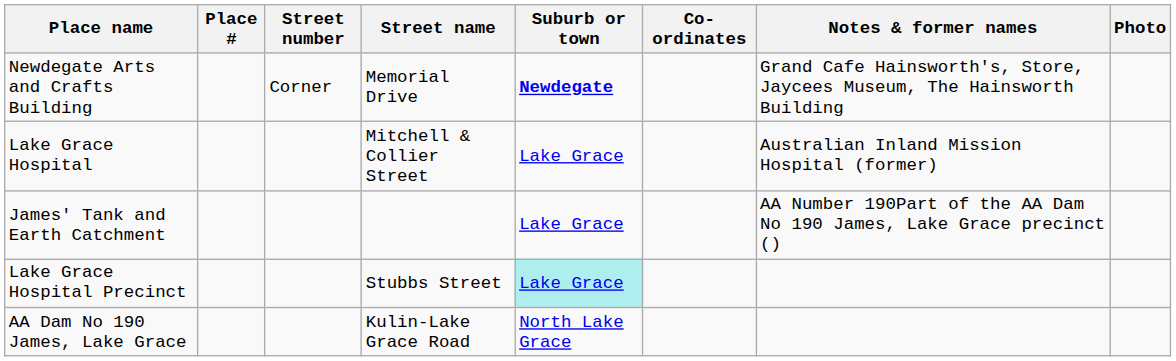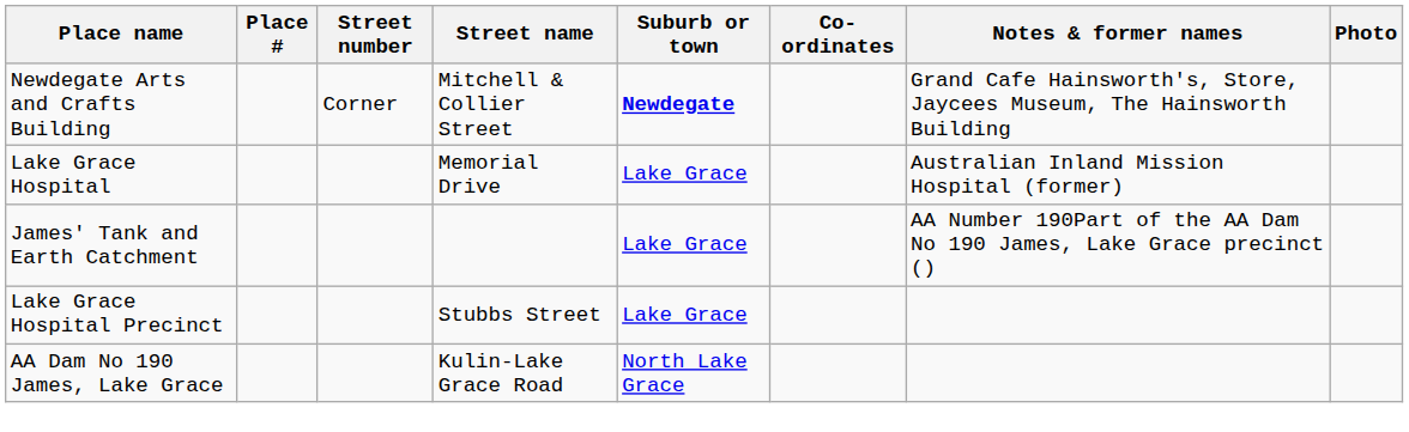 <table class="wikitable sortable">
 <tr>
 <th>Place name</th>
 <th>Place #</th>
 <th>Street number</th>
 <th>Street name</th>
 <th>Suburb or town</th>
 <th>Co-ordinates</th>
 <th class="unsortable">Notes & former names</th>
 <th class="unsortable">Photo</th>
 </tr>
 <tr>
 <td>Newdegate Arts and Crafts Building</td>
 <td></td>
 <td>Corner</td>
-<td>Memorial Drive</td>
+<td>Mitchell & Collier Street</td>
 <td><strong><a href='#'>Newdegate</a></strong></td>
 <td></td>
 <td>Grand Cafe Hainsworth's, Store, Jaycees Museum, The Hainsworth Building</td>
 <td></td>
 </tr>
 <tr>
 <td>Lake Grace Hospital</td>
 <td></td>
 <td></td>
-<td>Mitchell & Collier Street</td>
+<td>Memorial Drive</td>
 <td><a href='#'>Lake Grace</a></td>
 <td></td>
 <td>Australian Inland Mission Hospital (former)</td>
 <td></td>
 </tr>
 <tr>
 <td>James' Tank and Earth Catchment</td>
 <td></td>
 <td></td>
 <td></td>
 <td><a href='#'>Lake Grace</a></td>
 <td></td>
 <td>AA Number 190Part of the AA Dam No 190 James, Lake Grace precinct ()</td>
 <td></td>
 </tr>
 <tr>
 <td>Lake Grace Hospital Precinct</td>
 <td></td>
 <td></td>
 <td>Stubbs Street</td>
-<td style="background: paleturquoise;"><a href='#'>Lake Grace</a></td>
+<td><a href='#'>Lake Grace</a></td>
 <td></td>
 <td></td>
 <td></td>
 </tr>
 <tr>
 <td>AA Dam No 190 James, Lake Grace</td>
 <td></td>
 <td></td>
 <td>Kulin-Lake Grace Road</td>
 <td><a href='#'>North Lake Grace</a></td>
 <td></td>
 <td></td>
 <td></td>
 </tr>
 </table>
